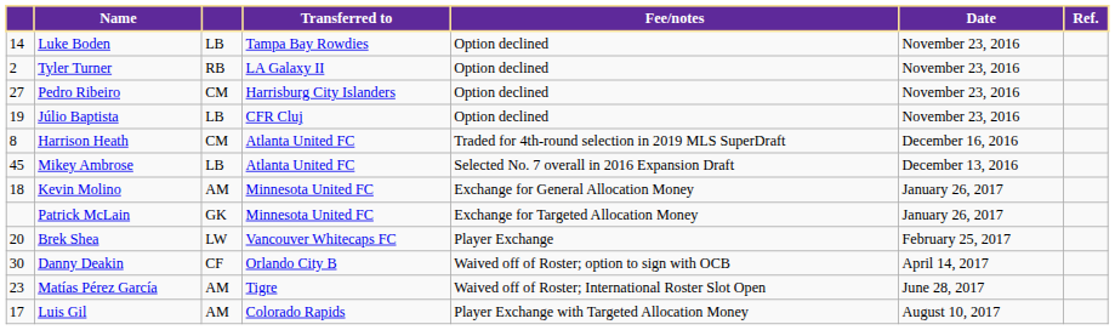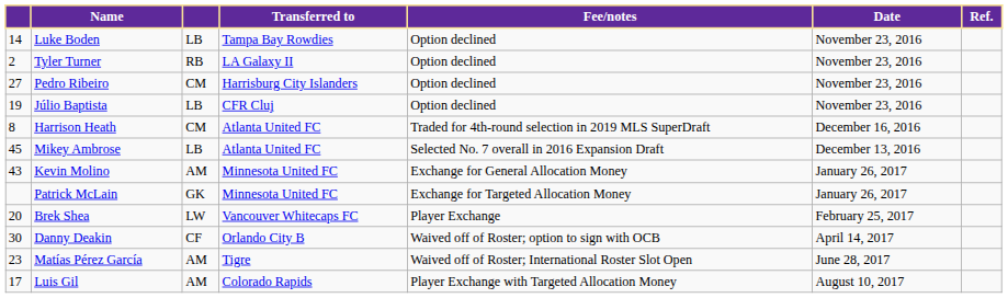 <table class="wikitable sortable" style="width:90%; text-align:center; font-size:95%; text-align:left;">
 <tr>
 <th style="background:#5E299A; color:white; border:2px solid #F8E196;"></th>
 <th style="background:#5E299A; color:white; border:2px solid #F8E196;">Name</th>
 <th style="background:#5E299A; color:white; border:2px solid #F8E196;"></th>
 <th style="background:#5E299A; color:white; border:2px solid #F8E196;">Transferred to</th>
 <th style="background:#5E299A; color:white; border:2px solid #F8E196;">Fee/notes</th>
 <th style="background:#5E299A; color:white; border:2px solid #F8E196;">Date</th>
 <th style="background:#5E299A; color:white; border:2px solid #F8E196;">Ref.</th>
 </tr>
 <tr>
 <td>14</td>
 <td> <a href='#'>Luke Boden</a></td>
 <td>LB</td>
 <td> <a href='#'>Tampa Bay Rowdies</a></td>
 <td>Option declined</td>
 <td>November 23, 2016</td>
 <td></td>
 </tr>
 <tr>
 <td>2</td>
 <td> <a href='#'>Tyler Turner</a></td>
 <td>RB</td>
 <td> <a href='#'>LA Galaxy II</a></td>
 <td>Option declined</td>
 <td>November 23, 2016</td>
 <td></td>
 </tr>
 <tr>
 <td>27</td>
 <td> <a href='#'>Pedro Ribeiro</a></td>
 <td>CM</td>
 <td> <a href='#'>Harrisburg City Islanders</a></td>
 <td>Option declined</td>
 <td>November 23, 2016</td>
 <td></td>
 </tr>
 <tr>
 <td>19</td>
 <td> <a href='#'>Júlio Baptista</a></td>
 <td>LB</td>
 <td> <a href='#'>CFR Cluj</a></td>
 <td>Option declined</td>
 <td>November 23, 2016</td>
 <td></td>
 </tr>
 <tr>
 <td>8</td>
 <td> <a href='#'>Harrison Heath</a></td>
 <td>CM</td>
 <td> <a href='#'>Atlanta United FC</a></td>
 <td>Traded for 4th-round selection in 2019 MLS SuperDraft</td>
 <td>December 16, 2016</td>
 <td></td>
 </tr>
 <tr>
 <td>45</td>
 <td> <a href='#'>Mikey Ambrose</a></td>
 <td>LB</td>
 <td> <a href='#'>Atlanta United FC</a></td>
 <td>Selected No. 7 overall in 2016 Expansion Draft</td>
 <td>December 13, 2016</td>
 <td></td>
 </tr>
 <tr>
-<td>18</td>
+<td>43</td>
 <td> <a href='#'>Kevin Molino</a></td>
 <td>AM</td>
 <td> <a href='#'>Minnesota United FC</a></td>
 <td>Exchange for General Allocation Money</td>
 <td>January 26, 2017</td>
 <td></td>
 </tr>
 <tr>
 <td></td>
 <td> <a href='#'>Patrick McLain</a></td>
 <td>GK</td>
 <td> <a href='#'>Minnesota United FC</a></td>
 <td>Exchange for Targeted Allocation Money</td>
 <td>January 26, 2017</td>
 <td></td>
 </tr>
 <tr>
 <td>20</td>
 <td> <a href='#'>Brek Shea</a></td>
 <td>LW</td>
 <td> <a href='#'>Vancouver Whitecaps FC</a></td>
 <td>Player Exchange</td>
 <td>February 25, 2017</td>
 <td></td>
 </tr>
 <tr>
 <td>30</td>
 <td> <a href='#'>Danny Deakin</a></td>
 <td>CF</td>
 <td> <a href='#'>Orlando City B</a></td>
 <td>Waived off of Roster; option to sign with OCB</td>
 <td>April 14, 2017</td>
 <td></td>
 </tr>
 <tr>
 <td>23</td>
 <td> <a href='#'>Matías Pérez García</a></td>
 <td>AM</td>
 <td> <a href='#'>Tigre</a></td>
 <td>Waived off of Roster; International Roster Slot Open</td>
 <td>June 28, 2017</td>
 <td></td>
 </tr>
 <tr>
 <td>17</td>
 <td> <a href='#'>Luis Gil</a></td>
 <td>AM</td>
 <td> <a href='#'>Colorado Rapids</a></td>
 <td>Player Exchange with Targeted Allocation Money</td>
 <td>August 10, 2017</td>
 <td></td>
 </tr>
 </table>
